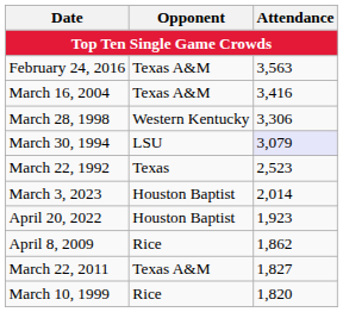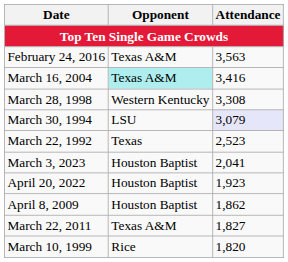 <table class="wikitable">
 <tr>
 <th>Date</th>
 <th>Opponent</th>
 <th>Attendance</th>
 </tr>
 <tr>
 <th colspan=4 style="background:#E31937; color:#FFFFFF;">Top Ten Single Game Crowds</th>
 </tr>
 <tr>
 <td>February 24, 2016</td>
 <td>Texas A&M</td>
 <td>3,563</td>
 </tr>
 <tr>
 <td>March 16, 2004</td>
-<td>Texas A&M</td>
+<td style="background: paleturquoise;">Texas A&M</td>
 <td>3,416</td>
 </tr>
 <tr>
 <td>March 28, 1998</td>
 <td>Western Kentucky</td>
-<td>3,306</td>
+<td>3,308</td>
 </tr>
 <tr>
 <td>March 30, 1994</td>
 <td>LSU</td>
 <td style="background: lavender;">3,079</td>
 </tr>
 <tr>
 <td>March 22, 1992</td>
 <td>Texas</td>
 <td>2,523</td>
 </tr>
 <tr>
 <td>March 3, 2023</td>
 <td>Houston Baptist</td>
-<td>2,014</td>
+<td>2,041</td>
 </tr>
 <tr>
 <td>April 20, 2022</td>
 <td>Houston Baptist</td>
 <td>1,923</td>
 </tr>
 <tr>
 <td>April 8, 2009</td>
-<td>Rice</td>
+<td>Houston Baptist</td>
 <td>1,862</td>
 </tr>
 <tr>
 <td>March 22, 2011</td>
 <td>Texas A&M</td>
 <td>1,827</td>
 </tr>
 <tr>
 <td>March 10, 1999</td>
 <td>Rice</td>
 <td>1,820</td>
 </tr>
 </table>
